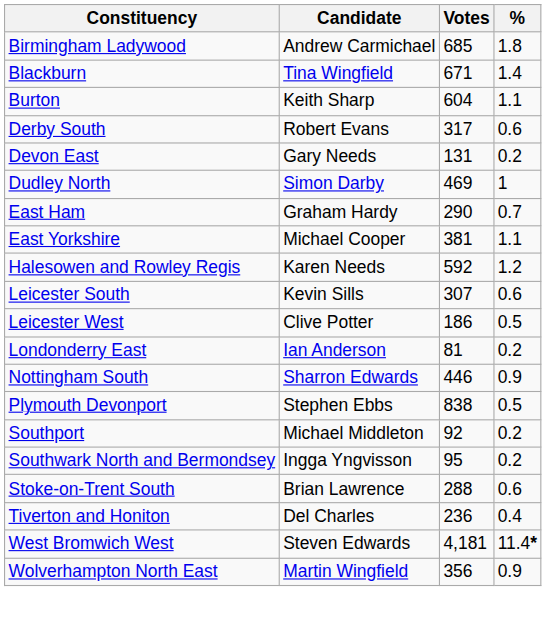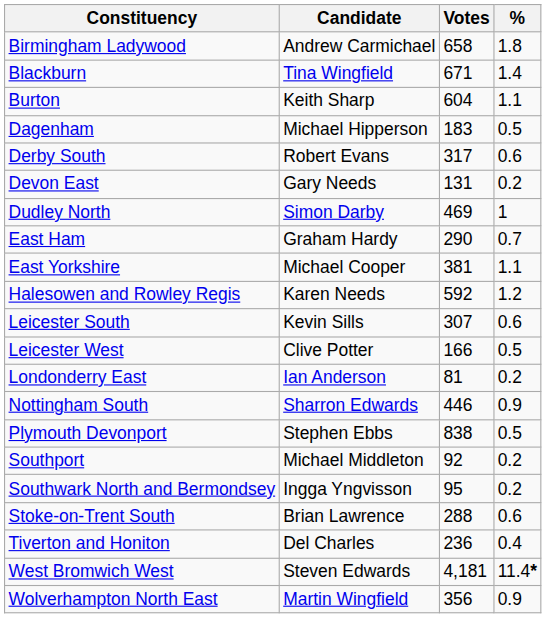 <table class="wikitable">
 <tr>
 <th>Constituency</th>
 <th>Candidate</th>
 <th>Votes</th>
 <th>%</th>
 </tr>
 <tr>
 <td><a href='#'>Birmingham Ladywood</a></td>
 <td>Andrew Carmichael</td>
-<td>685</td>
+<td>658</td>
 <td>1.8</td>
 </tr>
 <tr>
 <td><a href='#'>Blackburn</a></td>
 <td><a href='#'>Tina Wingfield</a></td>
 <td>671</td>
 <td>1.4</td>
 </tr>
 <tr>
 <td><a href='#'>Burton</a></td>
 <td>Keith Sharp</td>
 <td>604</td>
 <td>1.1</td>
+</tr>
+<tr>
+<td><a href='#'>Dagenham</a></td>
+<td>Michael Hipperson</td>
+<td>183</td>
+<td>0.5</td>
 </tr>
 <tr>
 <td><a href='#'>Derby South</a></td>
 <td>Robert Evans</td>
 <td>317</td>
 <td>0.6</td>
 </tr>
 <tr>
 <td><a href='#'>Devon East</a></td>
 <td>Gary Needs</td>
 <td>131</td>
 <td>0.2</td>
 </tr>
 <tr>
 <td><a href='#'>Dudley North</a></td>
 <td><a href='#'>Simon Darby</a></td>
 <td>469</td>
 <td>1</td>
 </tr>
 <tr>
 <td><a href='#'>East Ham</a></td>
 <td>Graham Hardy</td>
 <td>290</td>
 <td>0.7</td>
 </tr>
 <tr>
 <td><a href='#'>East Yorkshire</a></td>
 <td>Michael Cooper</td>
 <td>381</td>
 <td>1.1</td>
 </tr>
 <tr>
 <td><a href='#'>Halesowen and Rowley Regis</a></td>
 <td>Karen Needs</td>
 <td>592</td>
 <td>1.2</td>
 </tr>
 <tr>
 <td><a href='#'>Leicester South</a></td>
 <td>Kevin Sills</td>
 <td>307</td>
 <td>0.6</td>
 </tr>
 <tr>
 <td><a href='#'>Leicester West</a></td>
 <td>Clive Potter</td>
-<td>186</td>
+<td>166</td>
 <td>0.5</td>
 </tr>
 <tr>
 <td><a href='#'>Londonderry East</a></td>
 <td><a href='#'>Ian Anderson</a></td>
 <td>81</td>
 <td>0.2</td>
 </tr>
 <tr>
 <td><a href='#'>Nottingham South</a></td>
 <td><a href='#'>Sharron Edwards</a></td>
 <td>446</td>
 <td>0.9</td>
 </tr>
 <tr>
 <td><a href='#'>Plymouth Devonport</a></td>
 <td>Stephen Ebbs</td>
 <td>838</td>
 <td>0.5</td>
 </tr>
 <tr>
 <td><a href='#'>Southport</a></td>
 <td>Michael Middleton</td>
 <td>92</td>
 <td>0.2</td>
 </tr>
 <tr>
 <td><a href='#'>Southwark North and Bermondsey</a></td>
 <td>Ingga Yngvisson</td>
 <td>95</td>
 <td>0.2</td>
 </tr>
 <tr>
 <td><a href='#'>Stoke-on-Trent South</a></td>
 <td>Brian Lawrence</td>
 <td>288</td>
 <td>0.6</td>
 </tr>
 <tr>
 <td><a href='#'>Tiverton and Honiton</a></td>
 <td>Del Charles</td>
 <td>236</td>
 <td>0.4</td>
 </tr>
 <tr>
 <td><a href='#'>West Bromwich West</a></td>
 <td>Steven Edwards</td>
 <td>4,181</td>
 <td>11.4<strong>*</strong></td>
 </tr>
 <tr>
 <td><a href='#'>Wolverhampton North East</a></td>
 <td><a href='#'>Martin Wingfield</a></td>
 <td>356</td>
 <td>0.9</td>
 </tr>
 </table>
